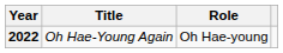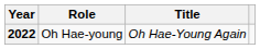 <table class="wikitable sortable plainrowheaders">
 <tr>
 <th scope="col">Year</th>
+<th scope="col">Role</th>
 <th scope="col">Title</th>
-<th scope="col">Role</th>
 <th scope="col" class="unsortable"></th>
 </tr>
 <tr>
 <th scope="row">2022</th>
+<td>Oh Hae-young</td>
 <td><em>Oh Hae-Young Again</em></td>
-<td>Oh Hae-young</td>
 <td></td>
 </tr>
 </table>
